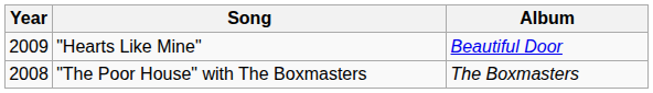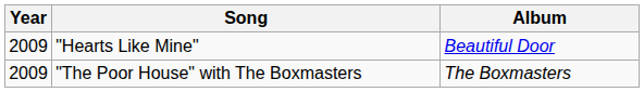 <table class="wikitable">
 <tr>
 <th>Year</th>
 <th width=350>Song</th>
 <th width=175>Album</th>
 </tr>
 <tr>
 <td>2009</td>
 <td>"Hearts Like Mine"</td>
 <td><em><a href='#'>Beautiful Door</a></em></td>
 </tr>
 <tr>
-<td>2008</td>
+<td>2009</td>
 <td>"The Poor House" with The Boxmasters</td>
 <td><em>The Boxmasters</em></td>
 </tr>
 </table>
